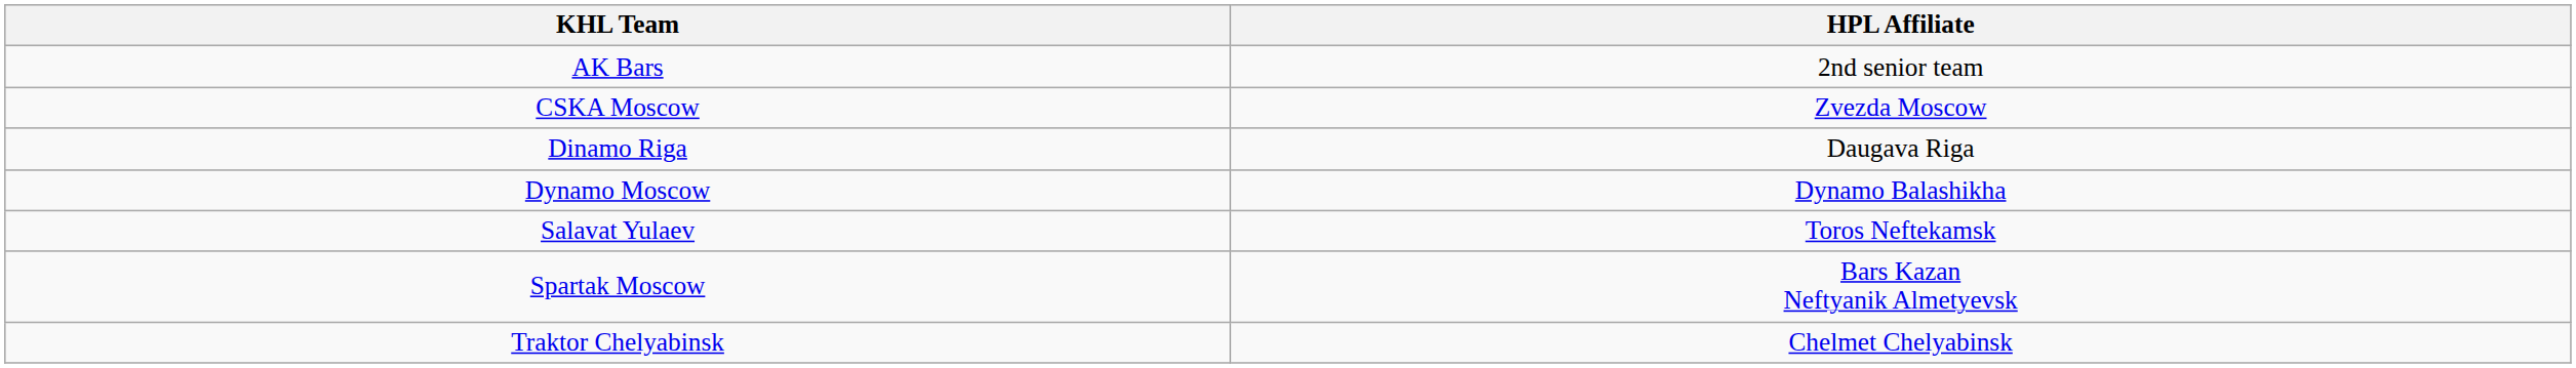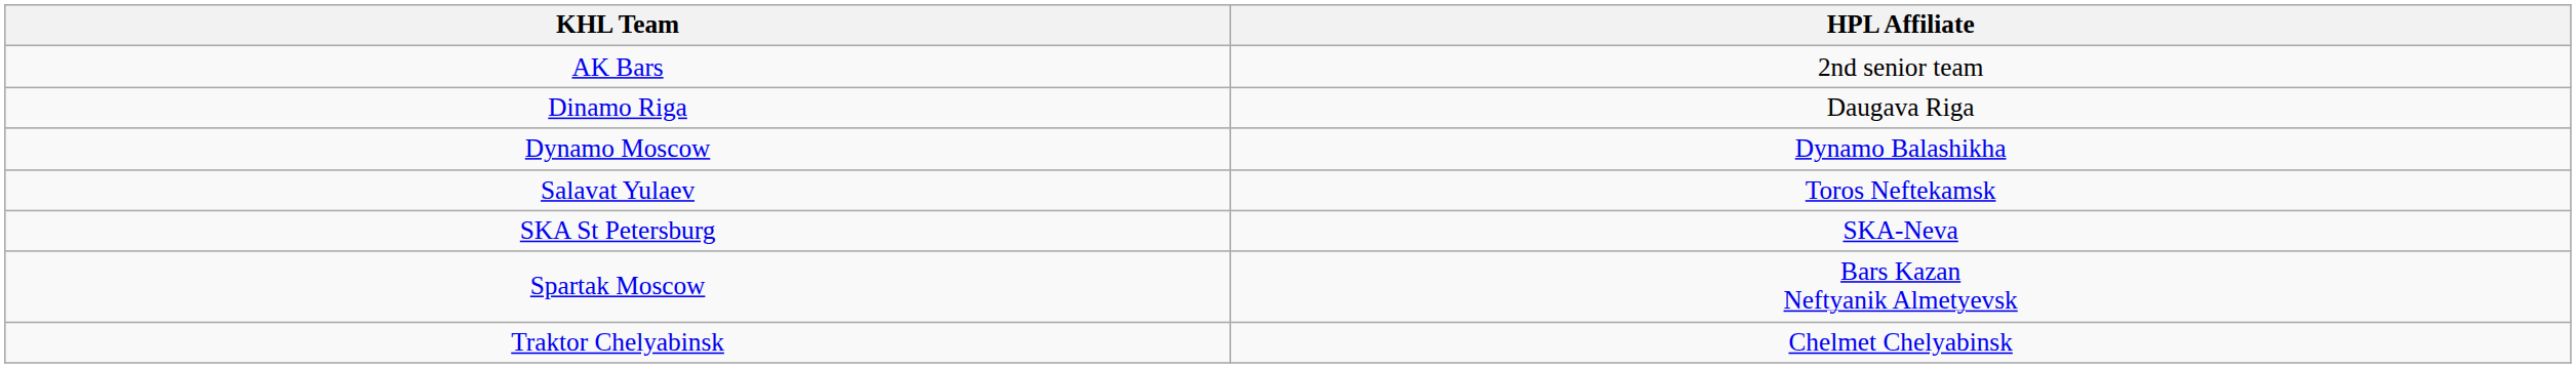 <table class="wikitable" style="width:100%; text-align:left">
 <tr>
 <th>KHL Team</th>
 <th>HPL Affiliate</th>
 </tr>
 <tr>
 <td style="text-align:center;"><a href='#'>AK Bars</a></td>
 <td style="text-align:center;">2nd senior team</td>
-</tr>
-<tr>
-<td style="text-align:center;"><a href='#'>CSKA Moscow</a></td>
-<td style="text-align:center;"><a href='#'>Zvezda Moscow</a></td>
 </tr>
 <tr>
 <td style="text-align:center;"><a href='#'>Dinamo Riga</a></td>
 <td style="text-align:center;">Daugava Riga</td>
 </tr>
 <tr>
 <td style="text-align:center;"><a href='#'>Dynamo Moscow</a></td>
 <td style="text-align:center;"><a href='#'>Dynamo Balashikha</a></td>
 </tr>
 <tr>
 <td style="text-align:center;"><a href='#'>Salavat Yulaev</a></td>
 <td style="text-align:center;"><a href='#'>Toros Neftekamsk</a></td>
 </tr>
 <tr>
+<td style="text-align:center;"><a href='#'>SKA St Petersburg</a></td>
+<td style="text-align:center;"><a href='#'>SKA-Neva</a></td>
+</tr>
+<tr>
 <td style="text-align:center;"><a href='#'>Spartak Moscow</a></td>
 <td style="text-align:center;"><a href='#'>Bars Kazan</a> <br> <a href='#'>Neftyanik Almetyevsk</a></td>
 </tr>
 <tr>
 <td style="text-align:center;"><a href='#'>Traktor Chelyabinsk</a></td>
 <td style="text-align:center;"><a href='#'>Chelmet Chelyabinsk</a></td>
 </tr>
 </table>
